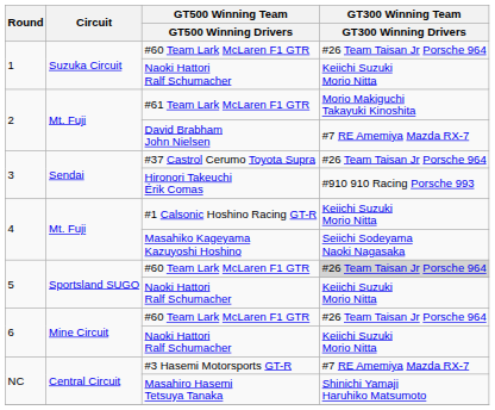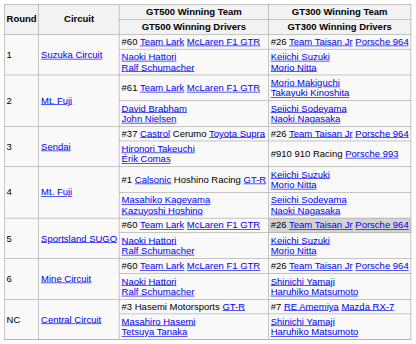 <table class="wikitable" style="font-size: 90%;">
 <tr>
 <th rowspan=2>Round</th>
 <th rowspan=2>Circuit</th>
 <th>GT500 Winning Team</th>
 <th>GT300 Winning Team</th>
 </tr>
 <tr>
 <th>GT500 Winning Drivers</th>
 <th>GT300 Winning Drivers</th>
 </tr>
 <tr>
 <td rowspan=2>1</td>
 <td rowspan=2><a href='#'>Suzuka Circuit</a></td>
 <td>#60 <a href='#'>Team Lark</a> <a href='#'>McLaren F1 GTR</a></td>
 <td>#26 <a href='#'>Team Taisan Jr</a> <a href='#'>Porsche 964</a></td>
 </tr>
 <tr>
 <td> <a href='#'>Naoki Hattori</a><br> <a href='#'>Ralf Schumacher</a></td>
 <td> <a href='#'>Keiichi Suzuki</a><br> <a href='#'>Morio Nitta</a></td>
 </tr>
 <tr>
 <td rowspan=2>2</td>
 <td rowspan=2><a href='#'>Mt. Fuji</a></td>
 <td>#61 <a href='#'>Team Lark</a> <a href='#'>McLaren F1 GTR</a></td>
 <td> <a href='#'>Morio Makiguchi</a><br> <a href='#'>Takayuki Kinoshita</a></td>
 </tr>
 <tr>
 <td> <a href='#'>David Brabham</a><br> <a href='#'>John Nielsen</a></td>
-<td>#7 <a href='#'>RE Amemiya</a> <a href='#'>Mazda RX-7</a></td>
+<td> <a href='#'>Seiichi Sodeyama</a><br> <a href='#'>Naoki Nagasaka</a></td>
 </tr>
 <tr>
 <td rowspan=2>3</td>
 <td rowspan=2><a href='#'>Sendai</a></td>
 <td>#37 <a href='#'>Castrol</a> Cerumo <a href='#'>Toyota Supra</a></td>
 <td>#26 <a href='#'>Team Taisan Jr</a> <a href='#'>Porsche 964</a></td>
 </tr>
 <tr>
 <td> <a href='#'>Hironori Takeuchi</a><br> <a href='#'>Érik Comas</a></td>
 <td>#910 910 Racing <a href='#'>Porsche 993</a></td>
 </tr>
 <tr>
 <td rowspan=2>4</td>
 <td rowspan=2><a href='#'>Mt. Fuji</a></td>
 <td>#1 <a href='#'>Calsonic</a> Hoshino Racing <a href='#'>GT-R</a></td>
 <td> <a href='#'>Keiichi Suzuki</a><br> <a href='#'>Morio Nitta</a></td>
 </tr>
 <tr>
 <td> <a href='#'>Masahiko Kageyama</a><br> <a href='#'>Kazuyoshi Hoshino</a></td>
 <td> <a href='#'>Seiichi Sodeyama</a><br> <a href='#'>Naoki Nagasaka</a></td>
 </tr>
 <tr>
 <td rowspan=2>5</td>
 <td rowspan=2><a href='#'>Sportsland SUGO</a></td>
 <td>#60 <a href='#'>Team Lark</a> <a href='#'>McLaren F1 GTR</a></td>
 <td style="background: lightgrey;">#26 <a href='#'>Team Taisan Jr</a> <a href='#'>Porsche 964</a></td>
 </tr>
 <tr>
 <td> <a href='#'>Naoki Hattori</a><br> <a href='#'>Ralf Schumacher</a></td>
 <td> <a href='#'>Keiichi Suzuki</a><br> <a href='#'>Morio Nitta</a></td>
 </tr>
 <tr>
 <td rowspan=2>6</td>
 <td rowspan=2><a href='#'>Mine Circuit</a></td>
 <td>#60 <a href='#'>Team Lark</a> <a href='#'>McLaren F1 GTR</a></td>
 <td>#26 <a href='#'>Team Taisan Jr</a> <a href='#'>Porsche 964</a></td>
 </tr>
 <tr>
 <td> <a href='#'>Naoki Hattori</a><br> <a href='#'>Ralf Schumacher</a></td>
-<td> <a href='#'>Keiichi Suzuki</a><br> <a href='#'>Morio Nitta</a></td>
+<td> <a href='#'>Shinichi Yamaji</a><br> <a href='#'>Haruhiko Matsumoto</a></td>
 </tr>
 <tr>
 <td rowspan=2>NC</td>
 <td rowspan=2><a href='#'>Central Circuit</a></td>
 <td>#3 Hasemi Motorsports <a href='#'>GT-R</a></td>
 <td>#7 <a href='#'>RE Amemiya</a> <a href='#'>Mazda RX-7</a></td>
 </tr>
 <tr>
 <td> <a href='#'>Masahiro Hasemi</a><br> <a href='#'>Tetsuya Tanaka</a></td>
 <td> <a href='#'>Shinichi Yamaji</a><br> <a href='#'>Haruhiko Matsumoto</a></td>
 </tr>
 <tr>
 </tr>
 </table>
